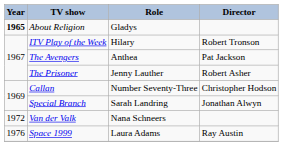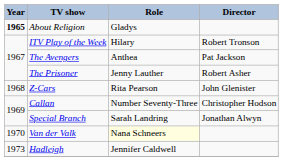 <table class="wikitable" style="font-size:90%;">
 <tr>
 <th style="background:#B0C4DE;">Year</th>
 <th style="background:#B0C4DE;">TV show</th>
 <th style="background:#B0C4DE;">Role</th>
 <th style="background:#B0C4DE;">Director</th>
 </tr>
 <tr>
 <td><strong>1965</strong></td>
 <td><em>About Religion</em></td>
 <td>Gladys</td>
 <td></td>
 </tr>
 <tr>
 <td rowspan="3">1967</td>
 <td><em><a href='#'>ITV Play of the Week</a></em></td>
 <td>Hilary</td>
 <td>Robert Tronson</td>
 </tr>
 <tr>
 <td><em><a href='#'>The Avengers</a></em></td>
 <td>Anthea</td>
 <td>Pat Jackson</td>
 </tr>
 <tr>
 <td><em><a href='#'>The Prisoner</a></em></td>
 <td>Jenny Lauther</td>
 <td>Robert Asher</td>
 </tr>
 <tr>
+<td>1968</td>
+<td><em><a href='#'>Z-Cars</a></em></td>
+<td>Rita Pearson</td>
+<td>John Glenister</td>
+</tr>
+<tr>
 <td rowspan="2">1969</td>
 <td><em><a href='#'>Callan</a></em></td>
 <td>Number Seventy-Three</td>
 <td>Christopher Hodson</td>
 </tr>
 <tr>
 <td><em><a href='#'>Special Branch</a></em></td>
 <td>Sarah Landring</td>
 <td>Jonathan Alwyn</td>
 </tr>
 <tr>
-<td>1972</td>
+<td>1970</td>
 <td><em><a href='#'>Van der Valk</a></em></td>
-<td>Nana Schneers</td>
+<td style="background: lightyellow;">Nana Schneers</td>
 <td></td>
 </tr>
 <tr>
-<td>1976</td>
-<td><em><a href='#'>Space 1999</a></em></td>
-<td>Laura Adams</td>
-<td>Ray Austin</td>
+<td>1973</td>
+<td><em><a href='#'>Hadleigh</a></em></td>
+<td>Jennifer Caldwell</td>
+<td></td>
 </tr>
 <tr>
 </tr>
 </table>
